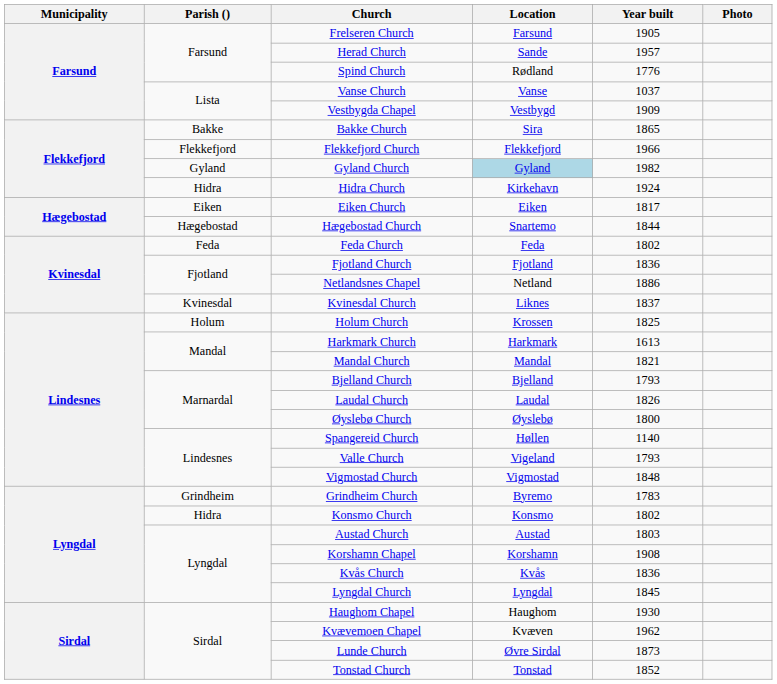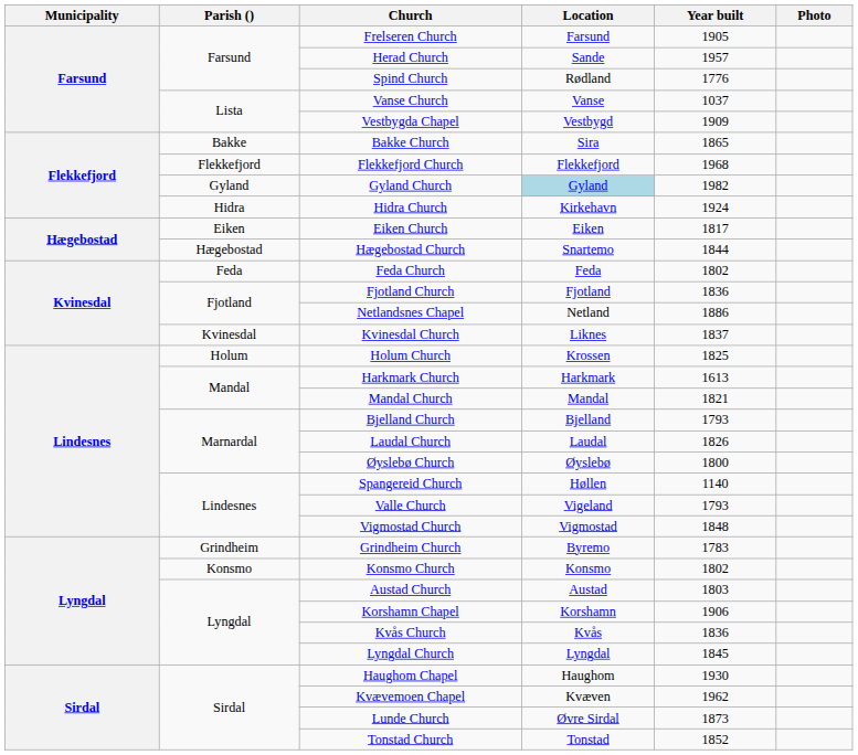 <table class="wikitable" style="text-align: center; width: 80%;">
 <tr>
 <th>Municipality</th>
 <th>Parish ()</th>
 <th>Church</th>
 <th>Location</th>
 <th>Year built</th>
 <th>Photo</th>
 </tr>
 <tr>
 <th rowspan="5"><a href='#'>Farsund</a></th>
 <td rowspan="3">Farsund</td>
 <td><a href='#'>Frelseren Church</a></td>
 <td><a href='#'>Farsund</a></td>
 <td>1905</td>
 <td></td>
 </tr>
 <tr>
 <td><a href='#'>Herad Church</a></td>
 <td><a href='#'>Sande</a></td>
 <td>1957</td>
 <td></td>
 </tr>
 <tr>
 <td><a href='#'>Spind Church</a></td>
 <td>Rødland</td>
 <td>1776</td>
 <td></td>
 </tr>
 <tr>
 <td rowspan="2">Lista</td>
 <td><a href='#'>Vanse Church</a></td>
 <td><a href='#'>Vanse</a></td>
 <td>1037</td>
 <td></td>
 </tr>
 <tr>
 <td><a href='#'>Vestbygda Chapel</a></td>
 <td><a href='#'>Vestbygd</a></td>
 <td>1909</td>
 <td></td>
 </tr>
 <tr>
 <th rowspan="4"><a href='#'>Flekkefjord</a></th>
 <td rowspan="1">Bakke</td>
 <td><a href='#'>Bakke Church</a></td>
 <td><a href='#'>Sira</a></td>
 <td>1865</td>
 <td></td>
 </tr>
 <tr>
 <td rowspan="1">Flekkefjord</td>
 <td><a href='#'>Flekkefjord Church</a></td>
 <td><a href='#'>Flekkefjord</a></td>
-<td>1966</td>
+<td>1968</td>
 <td></td>
 </tr>
 <tr>
 <td rowspan="1">Gyland</td>
 <td><a href='#'>Gyland Church</a></td>
 <td style="background: lightblue;"><a href='#'>Gyland</a></td>
 <td>1982</td>
 <td></td>
 </tr>
 <tr>
 <td rowspan="1">Hidra</td>
 <td><a href='#'>Hidra Church</a></td>
 <td><a href='#'>Kirkehavn</a></td>
 <td>1924</td>
 <td></td>
 </tr>
 <tr>
 <th rowspan="2"><a href='#'>Hægebostad</a></th>
 <td rowspan="1">Eiken</td>
 <td><a href='#'>Eiken Church</a></td>
 <td><a href='#'>Eiken</a></td>
 <td>1817</td>
 <td></td>
 </tr>
 <tr>
 <td rowspan="1">Hægebostad</td>
 <td><a href='#'>Hægebostad Church</a></td>
 <td><a href='#'>Snartemo</a></td>
 <td>1844</td>
 <td></td>
 </tr>
 <tr>
 <th rowspan="4"><a href='#'>Kvinesdal</a></th>
 <td rowspan="1">Feda</td>
 <td><a href='#'>Feda Church</a></td>
 <td><a href='#'>Feda</a></td>
 <td>1802</td>
 <td></td>
 </tr>
 <tr>
 <td rowspan="2">Fjotland</td>
 <td><a href='#'>Fjotland Church</a></td>
 <td><a href='#'>Fjotland</a></td>
 <td>1836</td>
 <td></td>
 </tr>
 <tr>
 <td><a href='#'>Netlandsnes Chapel</a></td>
 <td>Netland</td>
 <td>1886</td>
 <td></td>
 </tr>
 <tr>
 <td rowspan="1">Kvinesdal</td>
 <td><a href='#'>Kvinesdal Church</a></td>
 <td><a href='#'>Liknes</a></td>
 <td>1837</td>
 <td></td>
 </tr>
 <tr>
 <th rowspan="9"><a href='#'>Lindesnes</a></th>
 <td rowspan="1">Holum</td>
 <td><a href='#'>Holum Church</a></td>
 <td><a href='#'>Krossen</a></td>
 <td>1825</td>
 <td></td>
 </tr>
 <tr>
 <td rowspan="2">Mandal</td>
 <td><a href='#'>Harkmark Church</a></td>
 <td><a href='#'>Harkmark</a></td>
 <td>1613</td>
 <td></td>
 </tr>
 <tr>
 <td><a href='#'>Mandal Church</a></td>
 <td><a href='#'>Mandal</a></td>
 <td>1821</td>
 <td></td>
 </tr>
 <tr>
 <td rowspan="3">Marnardal</td>
 <td><a href='#'>Bjelland Church</a></td>
 <td><a href='#'>Bjelland</a></td>
 <td>1793</td>
 <td></td>
 </tr>
 <tr>
 <td><a href='#'>Laudal Church</a></td>
 <td><a href='#'>Laudal</a></td>
 <td>1826</td>
 <td></td>
 </tr>
 <tr>
 <td><a href='#'>Øyslebø Church</a></td>
 <td><a href='#'>Øyslebø</a></td>
 <td>1800</td>
 <td></td>
 </tr>
 <tr>
 <td rowspan="3">Lindesnes</td>
 <td><a href='#'>Spangereid Church</a></td>
 <td><a href='#'>Høllen</a></td>
 <td>1140</td>
 <td></td>
 </tr>
 <tr>
 <td><a href='#'>Valle Church</a></td>
 <td><a href='#'>Vigeland</a></td>
 <td>1793</td>
 <td></td>
 </tr>
 <tr>
 <td><a href='#'>Vigmostad Church</a></td>
 <td><a href='#'>Vigmostad</a></td>
 <td>1848</td>
 <td></td>
 </tr>
 <tr>
 <th rowspan="6"><a href='#'>Lyngdal</a></th>
 <td rowspan="1">Grindheim</td>
 <td><a href='#'>Grindheim Church</a></td>
 <td><a href='#'>Byremo</a></td>
 <td>1783</td>
 <td></td>
 </tr>
 <tr>
-<td rowspan="1">Hidra</td>
+<td rowspan="1">Konsmo</td>
 <td><a href='#'>Konsmo Church</a></td>
 <td><a href='#'>Konsmo</a></td>
 <td>1802</td>
 <td></td>
 </tr>
 <tr>
 <td rowspan="4">Lyngdal</td>
 <td><a href='#'>Austad Church</a></td>
 <td><a href='#'>Austad</a></td>
 <td>1803</td>
 <td></td>
 </tr>
 <tr>
 <td><a href='#'>Korshamn Chapel</a></td>
 <td><a href='#'>Korshamn</a></td>
-<td>1908</td>
+<td>1906</td>
 <td></td>
 </tr>
 <tr>
 <td><a href='#'>Kvås Church</a></td>
 <td><a href='#'>Kvås</a></td>
 <td>1836</td>
 <td></td>
 </tr>
 <tr>
 <td><a href='#'>Lyngdal Church</a></td>
 <td><a href='#'>Lyngdal</a></td>
 <td>1845</td>
 <td></td>
 </tr>
 <tr>
 <th rowspan="4"><a href='#'>Sirdal</a></th>
 <td rowspan="4">Sirdal</td>
 <td><a href='#'>Haughom Chapel</a></td>
 <td>Haughom</td>
 <td>1930</td>
 <td></td>
 </tr>
 <tr>
 <td><a href='#'>Kvævemoen Chapel</a></td>
 <td>Kvæven</td>
 <td>1962</td>
 <td></td>
 </tr>
 <tr>
 <td><a href='#'>Lunde Church</a></td>
 <td><a href='#'>Øvre Sirdal</a></td>
 <td>1873</td>
 <td></td>
 </tr>
 <tr>
 <td><a href='#'>Tonstad Church</a></td>
 <td><a href='#'>Tonstad</a></td>
 <td>1852</td>
 <td></td>
 </tr>
 </table>
